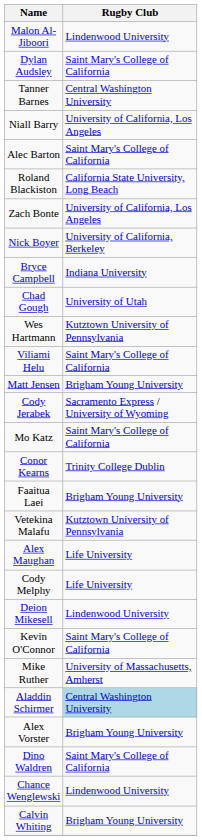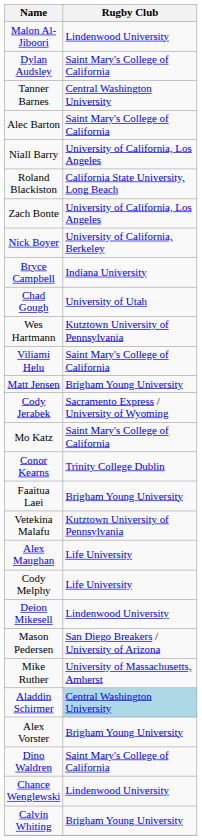 <table class="wikitable sortable" style="text-align:center">
 <tr>
 <th width=70>Name</th>
 <th width=190>Rugby Club</th>
 </tr>
 <tr>
 <td><a href='#'>Malon Al-Jiboori</a></td>
 <td align=left><a href='#'>Lindenwood University</a></td>
 </tr>
 <tr>
 <td><a href='#'>Dylan Audsley</a></td>
 <td align=left><a href='#'>Saint Mary's College of California</a></td>
 </tr>
 <tr>
 <td>Tanner Barnes</td>
 <td align=left><a href='#'>Central Washington University</a></td>
 </tr>
 <tr>
+<td>Alec Barton</td>
+<td align=left><a href='#'>Saint Mary's College of California</a></td>
+</tr>
+<tr>
 <td>Niall Barry</td>
 <td align=left><a href='#'>University of California, Los Angeles</a></td>
-</tr>
-<tr>
-<td>Alec Barton</td>
-<td align=left><a href='#'>Saint Mary's College of California</a></td>
 </tr>
 <tr>
 <td>Roland Blackiston</td>
 <td align=left><a href='#'>California State University, Long Beach</a></td>
 </tr>
 <tr>
 <td>Zach Bonte</td>
 <td align=left><a href='#'>University of California, Los Angeles</a></td>
 </tr>
 <tr>
 <td><a href='#'>Nick Boyer</a></td>
 <td align=left><a href='#'>University of California, Berkeley</a></td>
 </tr>
 <tr>
 <td><a href='#'>Bryce Campbell</a></td>
 <td align=left><a href='#'>Indiana University</a></td>
 </tr>
 <tr>
 <td><a href='#'>Chad Gough</a></td>
 <td align=left><a href='#'>University of Utah</a></td>
 </tr>
 <tr>
 <td>Wes Hartmann</td>
 <td align=left><a href='#'>Kutztown University of Pennsylvania</a></td>
 </tr>
 <tr>
 <td><a href='#'>Viliami Helu</a></td>
 <td align=left><a href='#'>Saint Mary's College of California</a></td>
 </tr>
 <tr>
 <td><a href='#'>Matt Jensen</a></td>
 <td align=left><a href='#'>Brigham Young University</a></td>
 </tr>
 <tr>
 <td><a href='#'>Cody Jerabek</a></td>
 <td align=left><a href='#'>Sacramento Express</a> / <a href='#'>University of Wyoming</a></td>
 </tr>
 <tr>
 <td>Mo Katz</td>
 <td align=left><a href='#'>Saint Mary's College of California</a></td>
 </tr>
 <tr>
 <td><a href='#'>Conor Kearns</a></td>
 <td align=left><a href='#'>Trinity College Dublin</a></td>
 </tr>
 <tr>
 <td>Faaitua Laei</td>
 <td align=left><a href='#'>Brigham Young University</a></td>
 </tr>
 <tr>
 <td>Vetekina Malafu</td>
 <td align=left><a href='#'>Kutztown University of Pennsylvania</a></td>
 </tr>
 <tr>
 <td><a href='#'>Alex Maughan</a></td>
 <td align=left><a href='#'>Life University</a></td>
 </tr>
 <tr>
 <td>Cody Melphy</td>
 <td align=left><a href='#'>Life University</a></td>
 </tr>
 <tr>
 <td><a href='#'>Deion Mikesell</a></td>
 <td align=left><a href='#'>Lindenwood University</a></td>
 </tr>
 <tr>
-<td>Kevin O'Connor</td>
-<td align=left><a href='#'>Saint Mary's College of California</a></td>
+<td>Mason Pedersen</td>
+<td align=left><a href='#'>San Diego Breakers</a> / <a href='#'>University of Arizona</a></td>
 </tr>
 <tr>
 <td>Mike Ruther</td>
 <td align=left><a href='#'>University of Massachusetts, Amherst</a></td>
 </tr>
 <tr>
 <td><a href='#'>Aladdin Schirmer</a></td>
 <td align=left style="background: lightblue;"><a href='#'>Central Washington University</a></td>
 </tr>
 <tr>
 <td>Alex Vorster</td>
 <td align=left><a href='#'>Brigham Young University</a></td>
 </tr>
 <tr>
 <td><a href='#'>Dino Waldren</a></td>
 <td align=left><a href='#'>Saint Mary's College of California</a></td>
 </tr>
 <tr>
 <td><a href='#'>Chance Wenglewski</a></td>
 <td align=left><a href='#'>Lindenwood University</a></td>
 </tr>
 <tr>
 <td><a href='#'>Calvin Whiting</a></td>
 <td align=left><a href='#'>Brigham Young University</a></td>
 </tr>
 <tr>
 </tr>
 </table>
